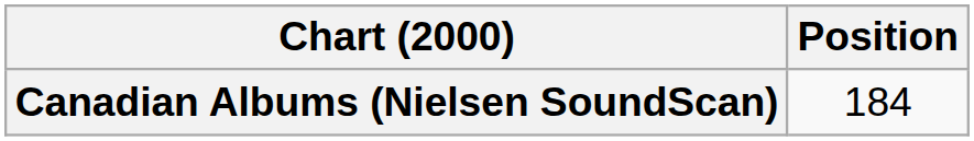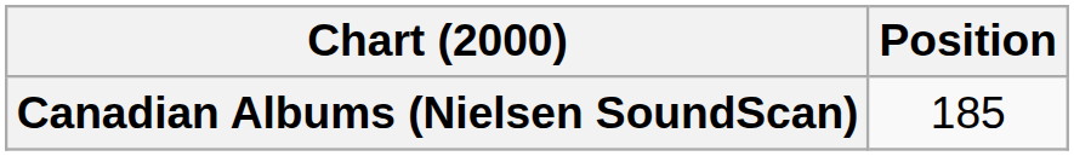 <table class="wikitable plainrowheaders sortable" style="text-align:center">
 <tr>
 <th scope="col">Chart (2000)</th>
 <th scope="col">Position</th>
 </tr>
 <tr>
 <th scope="row">Canadian Albums (Nielsen SoundScan)</th>
-<td>184</td>
+<td>185</td>
 </tr>
 </table>
